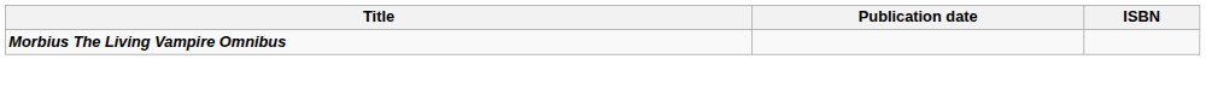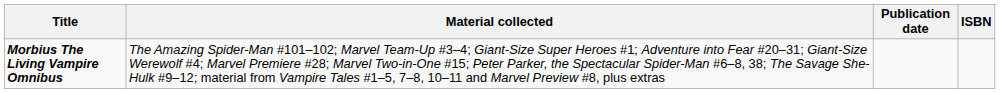 <table class="wikitable" width=98%>
 <tr>
 <th>Title</th>
+<th>Material collected</th>
 <th>Publication date</th>
 <th>ISBN</th>
 </tr>
 <tr>
 <td><strong><em>Morbius The Living Vampire Omnibus</em></strong></td>
+<td><em>The Amazing Spider-Man</em> #101–102; <em>Marvel Team-Up</em> #3–4; <em>Giant-Size Super Heroes</em> #1; <em>Adventure into Fear</em>  #20–31; <em>Giant-Size Werewolf</em> #4; <em>Marvel Premiere</em> #28; <em>Marvel Two-in-One</em> #15; <em>Peter Parker, the Spectacular Spider-Man</em> #6–8, 38; <em>The Savage She-Hulk</em> #9–12; material from <em>Vampire Tales</em> #1–5, 7–8, 10–11 and <em>Marvel Preview</em> #8, plus extras</td>
 <td></td>
 <td></td>
 </tr>
 </table>
